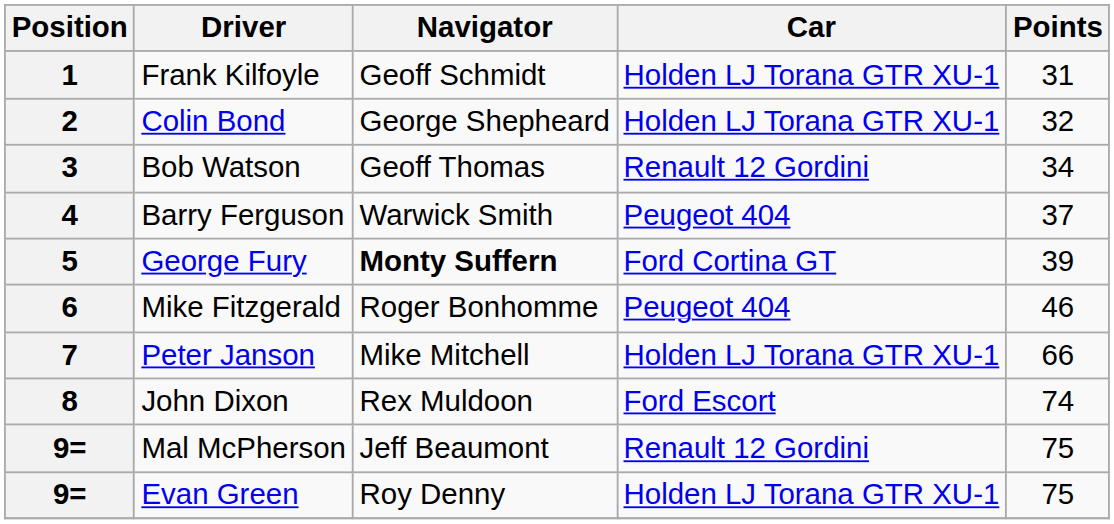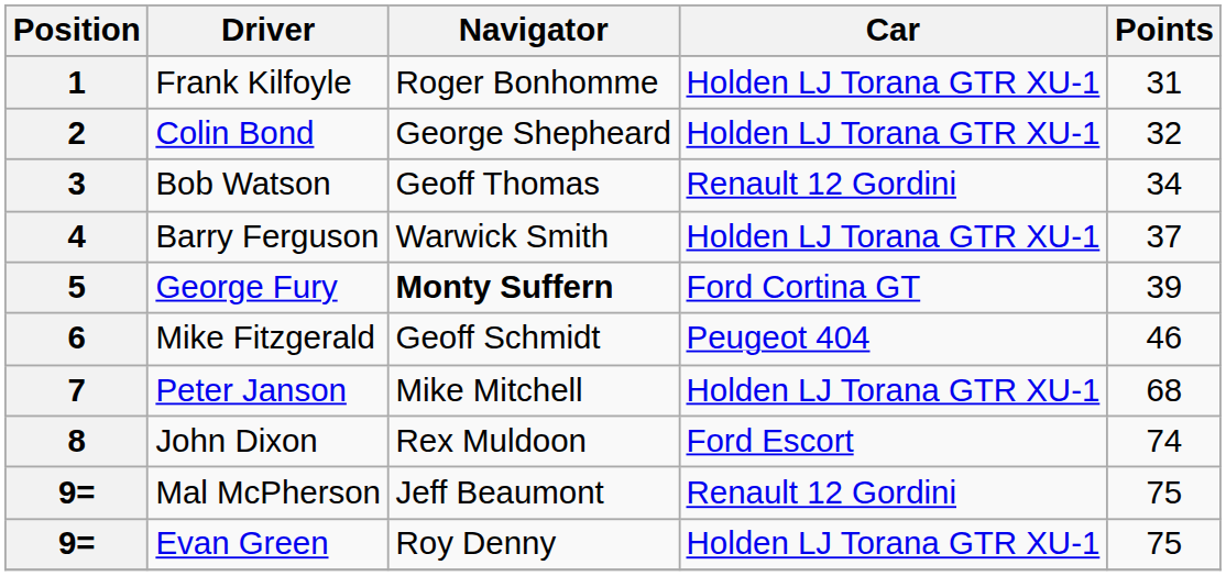 <table class="wikitable" border="1">
 <tr>
 <th>Position</th>
 <th>Driver</th>
 <th>Navigator</th>
 <th>Car</th>
 <th>Points</th>
 </tr>
 <tr>
 <th>1</th>
 <td>Frank Kilfoyle</td>
-<td>Geoff Schmidt</td>
+<td>Roger Bonhomme</td>
 <td><a href='#'>Holden LJ Torana GTR XU-1</a></td>
 <td align="center">31</td>
 </tr>
 <tr>
 <th>2</th>
 <td><a href='#'>Colin Bond</a></td>
 <td>George Shepheard</td>
 <td><a href='#'>Holden LJ Torana GTR XU-1</a></td>
 <td align="center">32</td>
 </tr>
 <tr>
 <th>3</th>
 <td>Bob Watson</td>
 <td>Geoff Thomas</td>
 <td><a href='#'>Renault 12 Gordini</a></td>
 <td align="center">34</td>
 </tr>
 <tr>
 <th>4</th>
 <td>Barry Ferguson</td>
 <td>Warwick Smith</td>
-<td><a href='#'>Peugeot 404</a></td>
+<td><a href='#'>Holden LJ Torana GTR XU-1</a></td>
 <td align="center">37</td>
 </tr>
 <tr>
 <th>5</th>
 <td><a href='#'>George Fury</a></td>
 <td><strong>Monty Suffern</strong></td>
 <td><a href='#'>Ford Cortina GT</a></td>
 <td align="center">39</td>
 </tr>
 <tr>
 <th>6</th>
 <td>Mike Fitzgerald</td>
-<td>Roger Bonhomme</td>
+<td>Geoff Schmidt</td>
 <td><a href='#'>Peugeot 404</a></td>
 <td align="center">46</td>
 </tr>
 <tr>
 <th>7</th>
 <td><a href='#'>Peter Janson</a></td>
 <td>Mike Mitchell</td>
 <td><a href='#'>Holden LJ Torana GTR XU-1</a></td>
-<td align="center">66</td>
+<td align="center">68</td>
 </tr>
 <tr>
 <th>8</th>
 <td>John Dixon</td>
 <td>Rex Muldoon</td>
 <td><a href='#'>Ford Escort</a></td>
 <td align="center">74</td>
 </tr>
 <tr>
 <th>9=</th>
 <td>Mal McPherson</td>
 <td>Jeff Beaumont</td>
 <td><a href='#'>Renault 12 Gordini</a></td>
 <td align="center">75</td>
 </tr>
 <tr>
 <th>9=</th>
 <td><a href='#'>Evan Green</a></td>
 <td>Roy Denny</td>
 <td><a href='#'>Holden LJ Torana GTR XU-1</a></td>
 <td align="center">75</td>
 </tr>
 <tr>
 </tr>
 </table>
